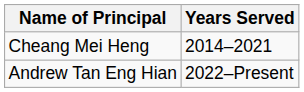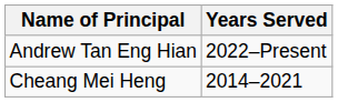 <table class="wikitable">
 <tr>
 <th>Name of Principal</th>
 <th>Years Served</th>
 </tr>
 <tr>
+<td>Andrew Tan Eng Hian</td>
+<td>2022–Present</td>
+</tr>
+<tr>
 <td>Cheang Mei Heng</td>
 <td>2014–2021</td>
 </tr>
-<tr>
-<td>Andrew Tan Eng Hian</td>
-<td>2022–Present</td>
-</tr>
 </table>
